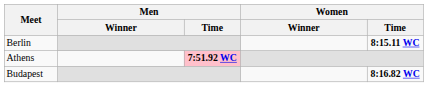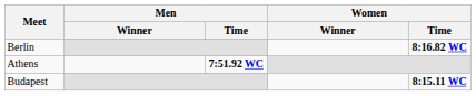 <table class="wikitable">
 <tr>
 <th width=80 rowspan=2>Meet</th>
 <th colspan=2>Men</th>
 <th colspan=2>Women</th>
 </tr>
 <tr>
 <th width=200>Winner</th>
 <th width=85>Time</th>
 <th width=200>Winner</th>
 <th width=85>Time</th>
 </tr>
 <tr>
 <td>Berlin</td>
 <td colspan=2 bgcolor=e0e0e0></td>
 <td></td>
-<td align="center"><strong>8:15.11 <a href='#'>WC</a></strong></td>
+<td align=center><strong>8:16.82 <a href='#'>WC</a></strong></td>
 </tr>
 <tr>
 <td>Athens</td>
 <td></td>
-<td align=center style="background: pink;"><strong>7:51.92 <a href='#'>WC</a></strong></td>
+<td align=center><strong>7:51.92 <a href='#'>WC</a></strong></td>
 <td colspan=2 bgcolor=e0e0e0></td>
 </tr>
 <tr>
 <td>Budapest</td>
 <td colspan=2 bgcolor=e0e0e0></td>
 <td></td>
-<td align=center><strong>8:16.82 <a href='#'>WC</a></strong></td>
+<td align="center"><strong>8:15.11 <a href='#'>WC</a></strong></td>
 </tr>
 </table>
